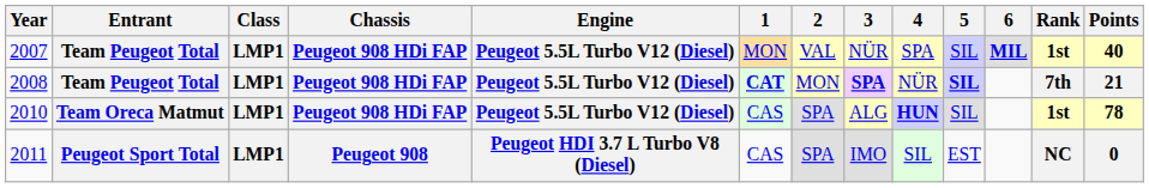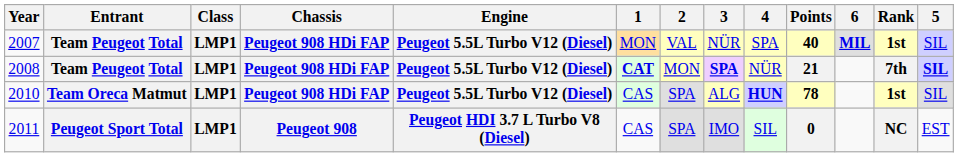 <table class="wikitable" style="text-align:center; font-size:85%">
 <tr>
 <th>Year</th>
 <th>Entrant</th>
 <th>Class</th>
 <th>Chassis</th>
 <th>Engine</th>
 <th>1</th>
 <th>2</th>
 <th>3</th>
 <th>4</th>
-<th>5</th>
+<th>Points</th>
 <th>6</th>
 <th>Rank</th>
-<th>Points</th>
+<th>5</th>
 </tr>
 <tr>
 <td><a href='#'>2007</a></td>
 <th nowrap>Team <a href='#'>Peugeot</a> <a href='#'>Total</a></th>
 <th nowrap>LMP1</th>
 <th nowrap><a href='#'>Peugeot 908 HDi FAP</a></th>
 <th nowrap><a href='#'>Peugeot</a> 5.5L Turbo V12 (<a href='#'>Diesel</a>)</th>
 <td style="background:#FFDF9F;"><a href='#'>MON</a><br></td>
 <td style="background:#FFFFBF;"><a href='#'>VAL</a><br></td>
 <td style="background:#FFFFBF;"><a href='#'>NÜR</a><br></td>
 <td style="background:#FFFFBF;"><a href='#'>SPA</a><br></td>
-<td style="background:#CFCFFF;"><a href='#'>SIL</a><br></td>
+<th style="background:#FFFFBF;">40</th>
 <td style="background:#DFDFDF;"><strong><a href='#'>MIL</a></strong><br></td>
 <th style="background:#FFFFBF;">1st</th>
-<th style="background:#FFFFBF;">40</th>
+<td style="background:#CFCFFF;"><a href='#'>SIL</a><br></td>
 </tr>
 <tr>
 <td><a href='#'>2008</a></td>
 <th nowrap>Team <a href='#'>Peugeot</a> <a href='#'>Total</a></th>
 <th nowrap>LMP1</th>
 <th nowrap><a href='#'>Peugeot 908 HDi FAP</a></th>
 <th nowrap><a href='#'>Peugeot</a> 5.5L Turbo V12 (<a href='#'>Diesel</a>)</th>
 <td style="background:#DFFFDF;"><strong><a href='#'>CAT</a></strong><br></td>
 <td style="background:#FFFFBF;"><a href='#'>MON</a><br></td>
 <td style="background:#EFCFFF;"><strong><a href='#'>SPA</a></strong><br></td>
 <td style="background:#FFFFBF;"><a href='#'>NÜR</a><br></td>
-<td style="background:#CFCFFF;"><strong><a href='#'>SIL</a></strong><br></td>
+<th>21</th>
 <td></td>
 <th>7th</th>
-<th>21</th>
+<td style="background:#CFCFFF;"><strong><a href='#'>SIL</a></strong><br></td>
 </tr>
 <tr>
 <td><a href='#'>2010</a></td>
 <th nowrap><a href='#'>Team Oreca</a> Matmut</th>
 <th nowrap>LMP1</th>
 <th nowrap><a href='#'>Peugeot 908 HDi FAP</a></th>
 <th nowrap><a href='#'>Peugeot</a> 5.5L Turbo V12 (<a href='#'>Diesel</a>)</th>
 <td style="background:#DFFFDF;"><a href='#'>CAS</a><br></td>
 <td style="background:#DFDFDF;"><a href='#'>SPA</a><br></td>
 <td style="background:#FFFFBF;"><a href='#'>ALG</a><br></td>
 <td style="background:#CFCFFF;"><strong><a href='#'>HUN</a><br></strong></td>
-<td style="background:#DFDFDF;"><a href='#'>SIL</a><br></td>
+<th style="background:#FFFFBF;">78</th>
 <td></td>
 <th style="background:#FFFFBF;">1st</th>
-<th style="background:#FFFFBF;">78</th>
+<td style="background:#DFDFDF;"><a href='#'>SIL</a><br></td>
 </tr>
 <tr>
 <td><a href='#'>2011</a></td>
 <th nowrap><a href='#'>Peugeot Sport Total</a></th>
 <th nowrap>LMP1</th>
 <th nowrap><a href='#'>Peugeot 908</a></th>
 <th nowrap><a href='#'>Peugeot</a> <a href='#'>HDI</a> 3.7 L Turbo V8<br>(<a href='#'>Diesel</a>)</th>
 <td><a href='#'>CAS</a></td>
 <td style="background:#DFDFDF;"><a href='#'>SPA</a><br></td>
 <td style="background:#DFDFDF;"><a href='#'>IMO</a><br></td>
 <td style="background:#DFFFDF;"><a href='#'>SIL</a><br></td>
-<td><a href='#'>EST</a></td>
+<th>0</th>
 <td></td>
 <th>NC</th>
-<th>0</th>
+<td><a href='#'>EST</a></td>
 </tr>
 </table>
